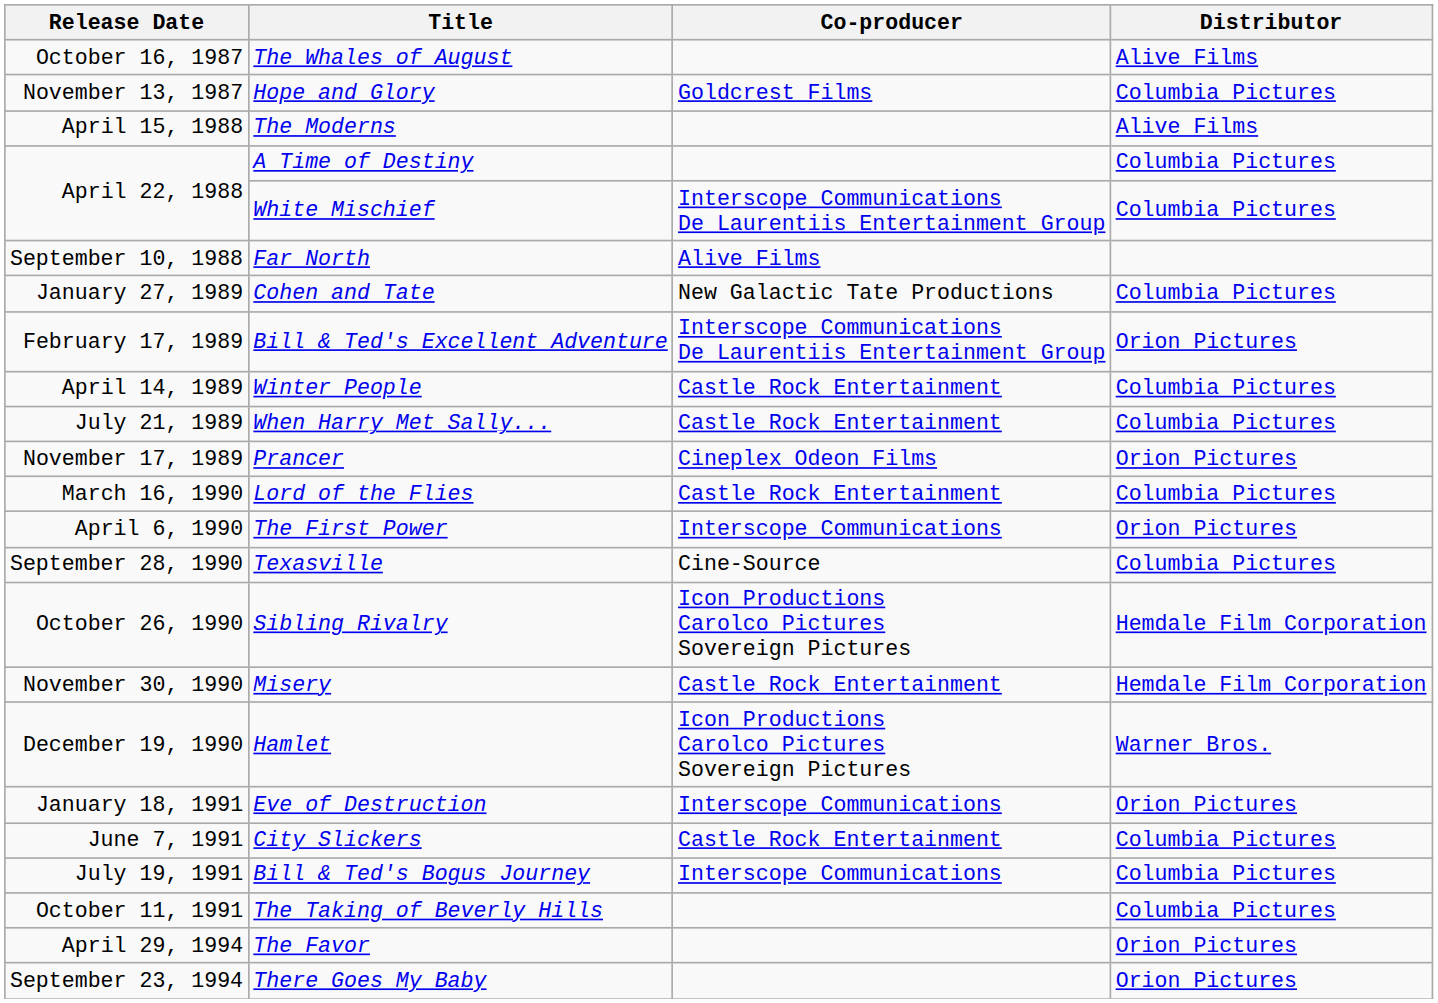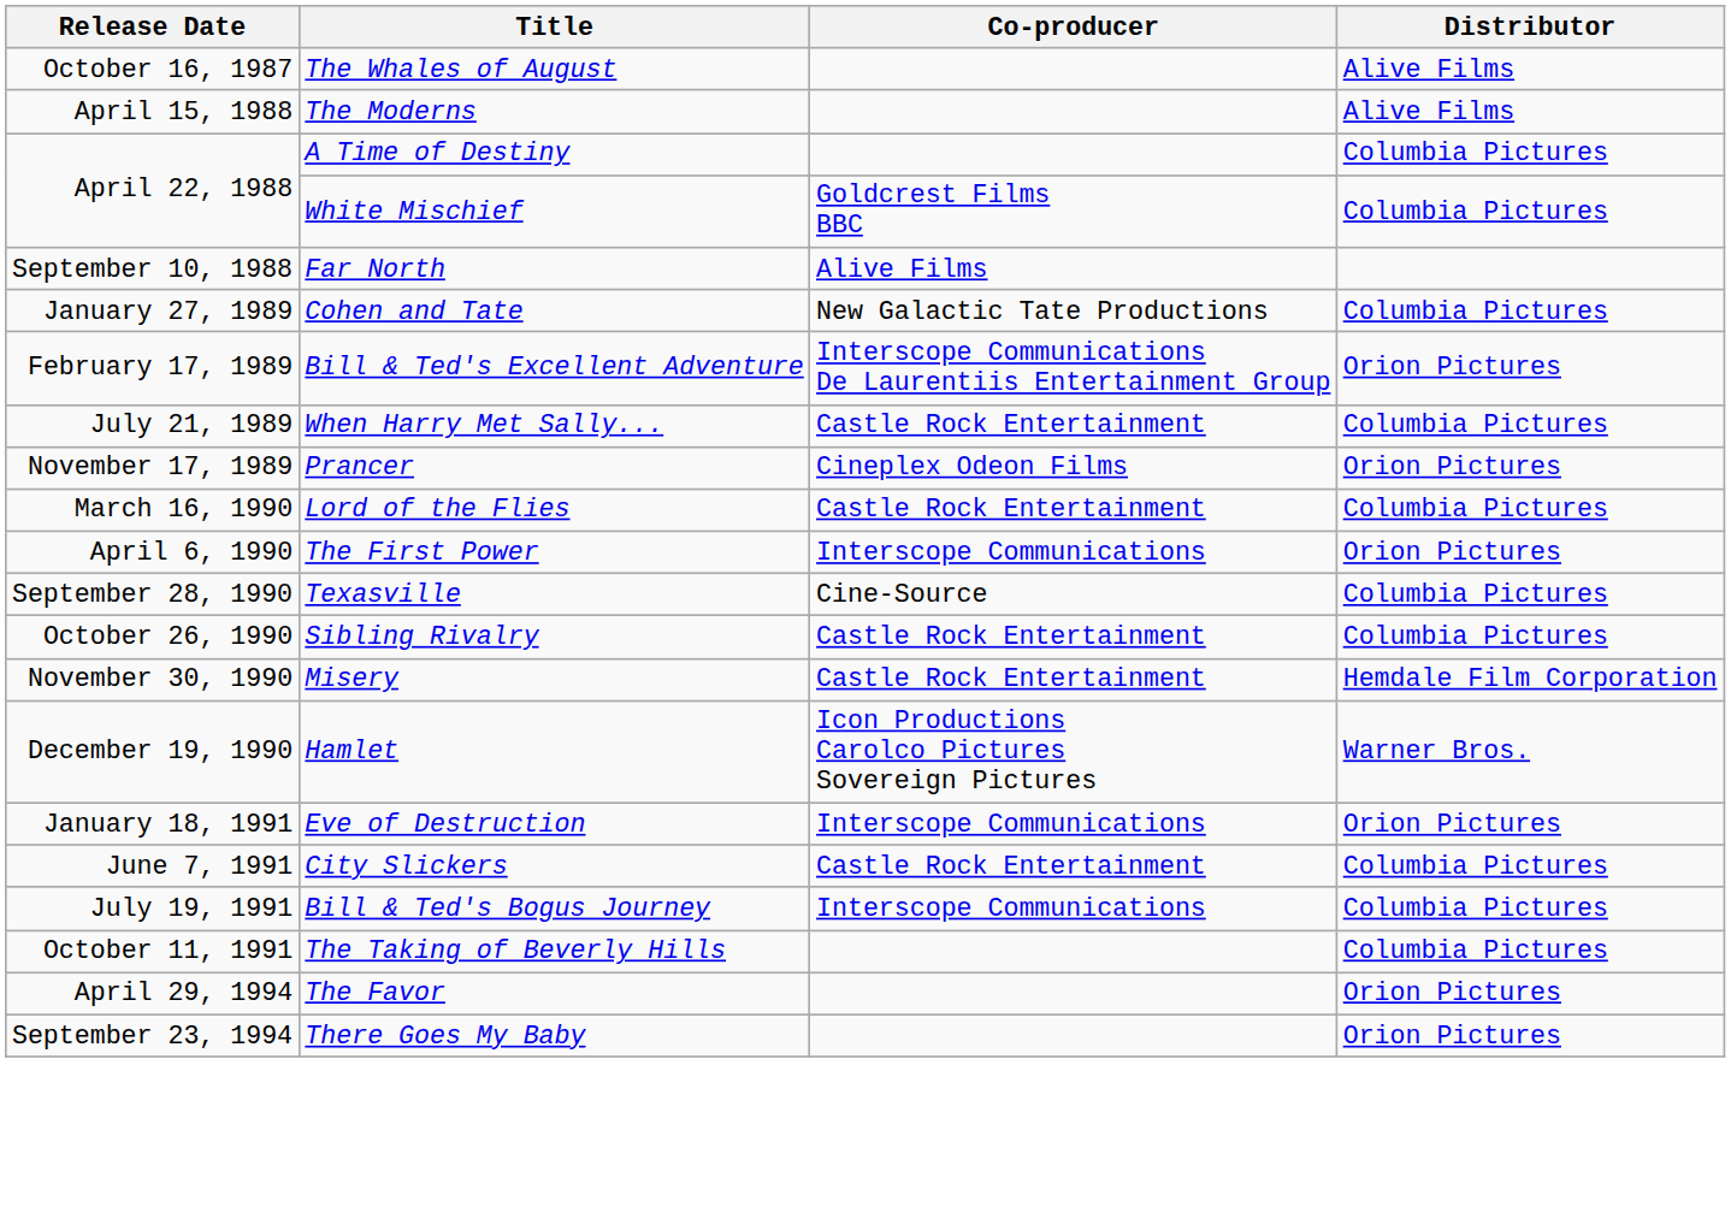 <table class="wikitable sortable">
 <tr>
 <th>Release Date</th>
 <th>Title</th>
 <th>Co-producer</th>
 <th>Distributor</th>
 </tr>
 <tr>
 <td align="right">October 16, 1987</td>
 <td><em><a href='#'>The Whales of August</a></em></td>
 <td rowspan="1"></td>
 <td rowspan="1"><a href='#'>Alive Films</a></td>
-</tr>
-<tr>
-<td align="right">November 13, 1987</td>
-<td><em><a href='#'>Hope and Glory</a></em></td>
-<td rowspan="1"><a href='#'>Goldcrest Films</a></td>
-<td rowspan="1"><a href='#'>Columbia Pictures</a></td>
 </tr>
 <tr>
 <td align="right">April 15, 1988</td>
 <td><em><a href='#'>The Moderns</a></em></td>
 <td rowspan="1"></td>
 <td rowspan="1"><a href='#'>Alive Films</a></td>
 </tr>
 <tr>
 <td align="right" rowspan="2">April 22, 1988</td>
 <td><em><a href='#'>A Time of Destiny</a></em></td>
 <td rowspan="1"></td>
 <td rowspan="1"><a href='#'>Columbia Pictures</a></td>
 </tr>
 <tr>
 <td><em><a href='#'>White Mischief</a></em></td>
-<td rowspan="1"><a href='#'>Interscope Communications</a><br><a href='#'>De Laurentiis Entertainment Group</a></td>
+<td rowspan="1"><a href='#'>Goldcrest Films</a><br><a href='#'>BBC</a></td>
 <td rowspan="1"><a href='#'>Columbia Pictures</a></td>
 </tr>
 <tr>
 <td align="right">September 10, 1988</td>
 <td><em><a href='#'>Far North</a></em></td>
 <td rowspan="1"><a href='#'>Alive Films</a></td>
 <td rowspan="1"></td>
 </tr>
 <tr>
 <td align="right">January 27, 1989</td>
 <td><em><a href='#'>Cohen and Tate</a></em></td>
 <td rowspan="1">New Galactic Tate Productions</td>
 <td rowspan="1"><a href='#'>Columbia Pictures</a></td>
 </tr>
 <tr>
 <td align="right">February 17, 1989</td>
 <td><em><a href='#'>Bill & Ted's Excellent Adventure</a></em></td>
 <td rowspan="1"><a href='#'>Interscope Communications</a><br><a href='#'>De Laurentiis Entertainment Group</a></td>
 <td rowspan="1"><a href='#'>Orion Pictures</a></td>
-</tr>
-<tr>
-<td align="right">April 14, 1989</td>
-<td><em><a href='#'>Winter People</a></em></td>
-<td rowspan="1"><a href='#'>Castle Rock Entertainment</a></td>
-<td rowspan="1"><a href='#'>Columbia Pictures</a></td>
 </tr>
 <tr>
 <td align="right">July 21, 1989</td>
 <td><em><a href='#'>When Harry Met Sally...</a></em></td>
 <td rowspan="1"><a href='#'>Castle Rock Entertainment</a></td>
 <td rowspan="1"><a href='#'>Columbia Pictures</a></td>
 </tr>
 <tr>
 <td align="right">November 17, 1989</td>
 <td><em><a href='#'>Prancer</a></em></td>
 <td rowspan="1"><a href='#'>Cineplex Odeon Films</a></td>
 <td rowspan="1"><a href='#'>Orion Pictures</a></td>
 </tr>
 <tr>
 <td align="right">March 16, 1990</td>
 <td><em><a href='#'>Lord of the Flies</a></em></td>
 <td rowspan="1"><a href='#'>Castle Rock Entertainment</a></td>
 <td rowspan="1"><a href='#'>Columbia Pictures</a></td>
 </tr>
 <tr>
 <td align="right">April 6, 1990</td>
 <td><em><a href='#'>The First Power</a></em></td>
 <td rowspan="1"><a href='#'>Interscope Communications</a></td>
 <td rowspan="1"><a href='#'>Orion Pictures</a></td>
 </tr>
 <tr>
 <td align="right">September 28, 1990</td>
 <td><em><a href='#'>Texasville</a></em></td>
 <td rowspan="1">Cine-Source</td>
 <td rowspan="1"><a href='#'>Columbia Pictures</a></td>
 </tr>
 <tr>
 <td align="right">October 26, 1990</td>
 <td><em><a href='#'>Sibling Rivalry</a></em></td>
-<td rowspan="1"><a href='#'>Icon Productions</a><br><a href='#'>Carolco Pictures</a><br>Sovereign Pictures</td>
-<td rowspan="1"><a href='#'>Hemdale Film Corporation</a></td>
+<td rowspan="1"><a href='#'>Castle Rock Entertainment</a></td>
+<td rowspan="1"><a href='#'>Columbia Pictures</a></td>
 </tr>
 <tr>
 <td align="right">November 30, 1990</td>
 <td><em><a href='#'>Misery</a></em></td>
 <td rowspan="1"><a href='#'>Castle Rock Entertainment</a></td>
 <td rowspan="1"><a href='#'>Hemdale Film Corporation</a></td>
 </tr>
 <tr>
 <td align="right">December 19, 1990</td>
 <td><em><a href='#'>Hamlet</a></em></td>
 <td rowspan="1"><a href='#'>Icon Productions</a><br><a href='#'>Carolco Pictures</a><br>Sovereign Pictures</td>
 <td rowspan="1"><a href='#'>Warner Bros.</a></td>
 </tr>
 <tr>
 <td align="right">January 18, 1991</td>
 <td><em><a href='#'>Eve of Destruction</a></em></td>
 <td rowspan="1"><a href='#'>Interscope Communications</a></td>
 <td rowspan="1"><a href='#'>Orion Pictures</a></td>
 </tr>
 <tr>
 <td align="right">June 7, 1991</td>
 <td><em><a href='#'>City Slickers</a></em></td>
 <td rowspan="1"><a href='#'>Castle Rock Entertainment</a></td>
 <td rowspan="1"><a href='#'>Columbia Pictures</a></td>
 </tr>
 <tr>
 <td align="right">July 19, 1991</td>
 <td><em><a href='#'>Bill & Ted's Bogus Journey</a></em></td>
 <td rowspan="1"><a href='#'>Interscope Communications</a></td>
 <td rowspan="1"><a href='#'>Columbia Pictures</a></td>
 </tr>
 <tr>
 <td align="right">October 11, 1991</td>
 <td><em><a href='#'>The Taking of Beverly Hills</a></em></td>
 <td rowspan="1"></td>
 <td rowspan="1"><a href='#'>Columbia Pictures</a></td>
 </tr>
 <tr>
 <td align="right">April 29, 1994</td>
 <td><em><a href='#'>The Favor</a></em></td>
 <td rowspan="1"></td>
 <td rowspan="1"><a href='#'>Orion Pictures</a></td>
 </tr>
 <tr>
 <td align="right">September 23, 1994</td>
 <td><em><a href='#'>There Goes My Baby</a></em></td>
 <td rowspan="1"></td>
 <td rowspan="1"><a href='#'>Orion Pictures</a></td>
 </tr>
 </table>
